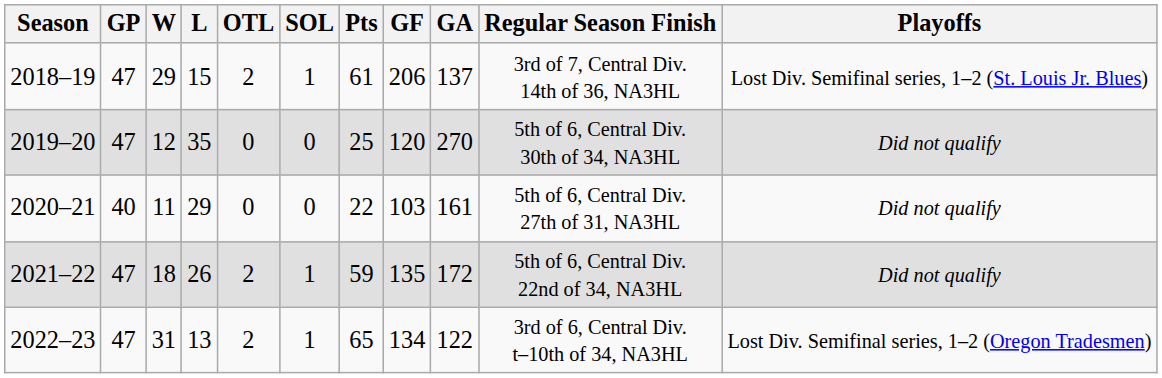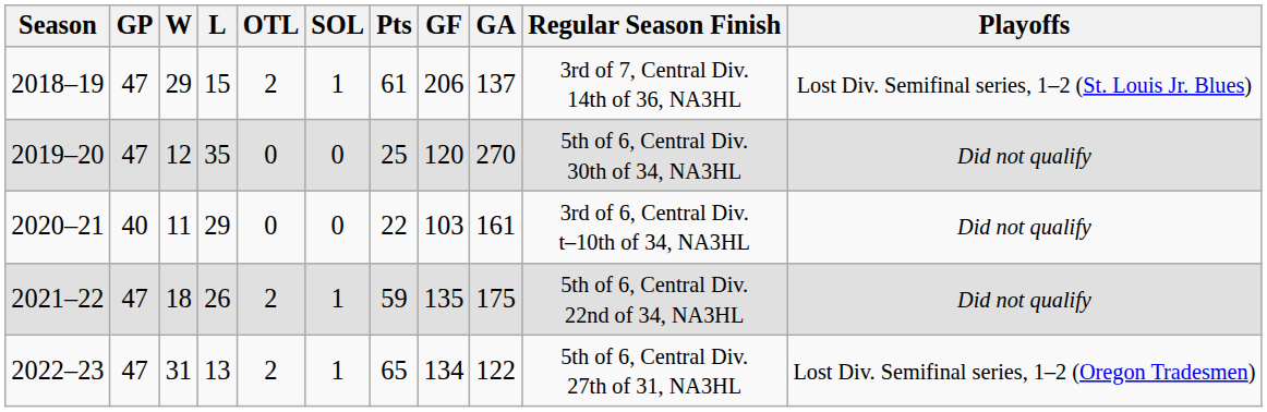 <table class="wikitable" style="text-align:center">
 <tr>
 <th>Season</th>
 <th>GP</th>
 <th>W</th>
 <th>L</th>
 <th>OTL</th>
 <th>SOL</th>
 <th>Pts</th>
 <th>GF</th>
 <th>GA</th>
 <th>Regular Season Finish</th>
 <th>Playoffs</th>
 </tr>
 <tr>
 <td>2018–19</td>
 <td>47</td>
 <td>29</td>
 <td>15</td>
 <td>2</td>
 <td>1</td>
 <td>61</td>
 <td>206</td>
 <td>137</td>
 <td><small>3rd of 7, Central Div.<br>14th of 36, NA3HL</small></td>
 <td><small>Lost Div. Semifinal series, 1–2 (<a href='#'>St. Louis Jr. Blues</a>)</small></td>
 </tr>
 <tr bgcolor=e0e0e0>
 <td>2019–20</td>
 <td>47</td>
 <td>12</td>
 <td>35</td>
 <td>0</td>
 <td>0</td>
 <td>25</td>
 <td>120</td>
 <td>270</td>
 <td><small>5th of 6, Central Div.<br>30th of 34, NA3HL</small></td>
 <td><small><em>Did not qualify</em></small></td>
 </tr>
 <tr>
 <td>2020–21</td>
 <td>40</td>
 <td>11</td>
 <td>29</td>
 <td>0</td>
 <td>0</td>
 <td>22</td>
 <td>103</td>
 <td>161</td>
-<td><small>5th of 6, Central Div.<br>27th of 31, NA3HL</small></td>
+<td><small>3rd of 6, Central Div.<br>t–10th of 34, NA3HL</small></td>
 <td><small><em>Did not qualify</em></small></td>
 </tr>
 <tr bgcolor=e0e0e0>
 <td>2021–22</td>
 <td>47</td>
 <td>18</td>
 <td>26</td>
 <td>2</td>
 <td>1</td>
 <td>59</td>
 <td>135</td>
-<td>172</td>
+<td>175</td>
 <td><small>5th of 6, Central Div.<br>22nd of 34, NA3HL</small></td>
 <td><small><em>Did not qualify</em></small></td>
 </tr>
 <tr>
 <td>2022–23</td>
 <td>47</td>
 <td>31</td>
 <td>13</td>
 <td>2</td>
 <td>1</td>
 <td>65</td>
 <td>134</td>
 <td>122</td>
-<td><small>3rd of 6, Central Div.<br>t–10th of 34, NA3HL</small></td>
+<td><small>5th of 6, Central Div.<br>27th of 31, NA3HL</small></td>
 <td><small>Lost Div. Semifinal series, 1–2 (<a href='#'>Oregon Tradesmen</a>)</small></td>
 </tr>
 </table>
